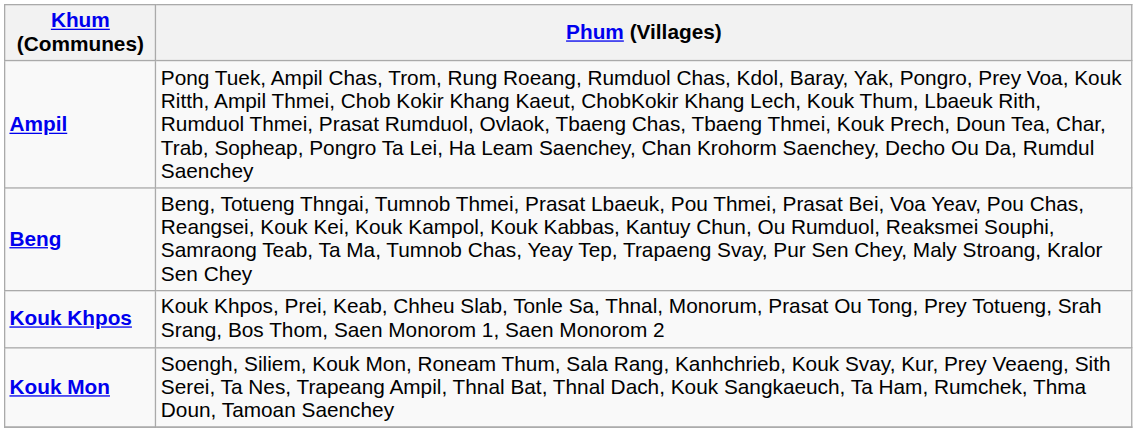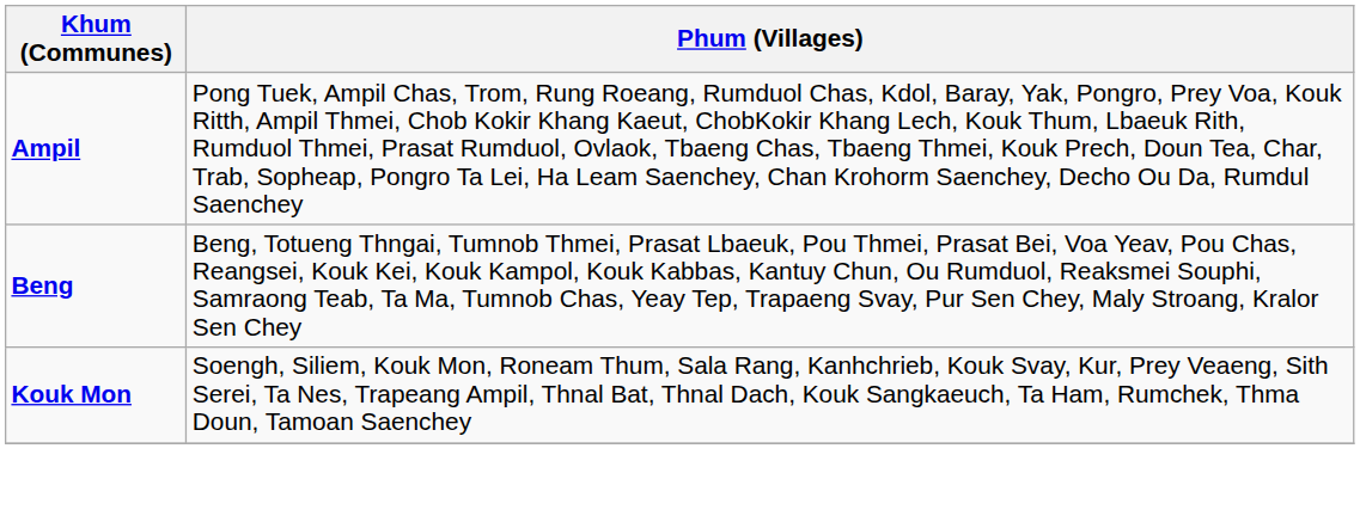 <table class="wikitable">
 <tr>
 <th><a href='#'>Khum</a> (Communes)</th>
 <th><a href='#'>Phum</a> (Villages)</th>
 </tr>
 <tr>
 <td><strong><a href='#'>Ampil</a></strong></td>
 <td>Pong Tuek, Ampil Chas, Trom, Rung Roeang, Rumduol Chas, Kdol, Baray, Yak, Pongro, Prey Voa, Kouk Ritth, Ampil Thmei, Chob Kokir Khang Kaeut, ChobKokir Khang Lech, Kouk Thum, Lbaeuk Rith, Rumduol Thmei, Prasat Rumduol, Ovlaok, Tbaeng Chas, Tbaeng Thmei, Kouk Prech, Doun Tea, Char, Trab, Sopheap, Pongro Ta Lei, Ha Leam Saenchey, Chan Krohorm Saenchey, Decho Ou Da, Rumdul Saenchey</td>
 </tr>
 <tr>
 <td><strong><a href='#'>Beng</a></strong></td>
 <td>Beng, Totueng Thngai, Tumnob Thmei, Prasat Lbaeuk, Pou Thmei, Prasat Bei, Voa Yeav, Pou Chas, Reangsei, Kouk Kei, Kouk Kampol, Kouk Kabbas, Kantuy Chun, Ou Rumduol, Reaksmei Souphi, Samraong Teab, Ta Ma, Tumnob Chas, Yeay Tep, Trapaeng Svay, Pur Sen Chey, Maly Stroang, Kralor Sen Chey</td>
 </tr>
 <tr>
-<td><strong><a href='#'>Kouk Khpos</a></strong></td>
-<td>Kouk Khpos, Prei, Keab, Chheu Slab, Tonle Sa, Thnal, Monorum, Prasat Ou Tong, Prey Totueng, Srah Srang, Bos Thom, Saen Monorom 1, Saen Monorom 2</td>
-</tr>
-<tr>
 <td><strong><a href='#'>Kouk Mon</a></strong></td>
 <td>Soengh, Siliem, Kouk Mon, Roneam Thum, Sala Rang, Kanhchrieb, Kouk Svay, Kur, Prey Veaeng, Sith Serei, Ta Nes, Trapeang Ampil, Thnal Bat, Thnal Dach, Kouk Sangkaeuch, Ta Ham, Rumchek, Thma Doun, Tamoan Saenchey</td>
 </tr>
 <tr>
 </tr>
 </table>
